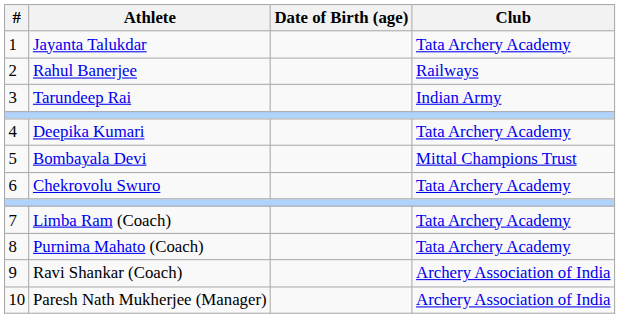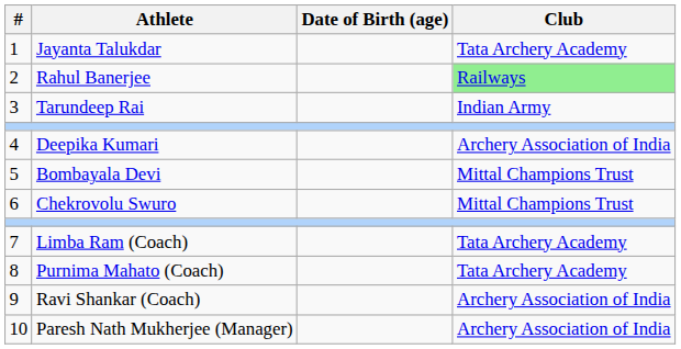 <table class="wikitable">
 <tr>
 <th>#</th>
 <th>Athlete</th>
 <th>Date of Birth (age)</th>
 <th>Club</th>
 </tr>
 <tr>
 <td>1</td>
 <td><a href='#'>Jayanta Talukdar</a></td>
 <td></td>
 <td><a href='#'>Tata Archery Academy</a></td>
 </tr>
 <tr>
 <td>2</td>
 <td><a href='#'>Rahul Banerjee</a></td>
 <td></td>
-<td><a href='#'>Railways</a></td>
+<td style="background: lightgreen;"><a href='#'>Railways</a></td>
 </tr>
 <tr>
 <td>3</td>
 <td><a href='#'>Tarundeep Rai</a></td>
 <td></td>
 <td><a href='#'>Indian Army</a></td>
 </tr>
 <tr ---->
 <td colspan="9" bgcolor="#B0D3FB" align="left" bgcolor="#DFEDFD"></td>
 </tr>
 <tr ---->
 <td>4</td>
 <td><a href='#'>Deepika Kumari</a></td>
 <td></td>
-<td><a href='#'>Tata Archery Academy</a></td>
+<td><a href='#'>Archery Association of India</a></td>
 </tr>
 <tr>
 <td>5</td>
 <td><a href='#'>Bombayala Devi</a></td>
 <td></td>
 <td><a href='#'>Mittal Champions Trust</a></td>
 </tr>
 <tr>
 <td>6</td>
 <td><a href='#'>Chekrovolu Swuro</a></td>
 <td></td>
-<td><a href='#'>Tata Archery Academy</a></td>
+<td><a href='#'>Mittal Champions Trust</a></td>
 </tr>
 <tr ---->
 <td colspan="9" bgcolor="#B0D3FB" align="left" bgcolor="#DFEDFD"></td>
 </tr>
 <tr ---->
 <td>7</td>
 <td><a href='#'>Limba Ram</a> (Coach)</td>
 <td></td>
 <td><a href='#'>Tata Archery Academy</a></td>
 </tr>
 <tr>
 <td>8</td>
 <td><a href='#'>Purnima Mahato</a> (Coach)</td>
 <td></td>
 <td><a href='#'>Tata Archery Academy</a></td>
 </tr>
 <tr>
 <td>9</td>
 <td>Ravi Shankar (Coach)</td>
 <td></td>
 <td><a href='#'>Archery Association of India</a></td>
 </tr>
 <tr>
 <td>10</td>
 <td>Paresh Nath Mukherjee (Manager)</td>
 <td></td>
 <td><a href='#'>Archery Association of India</a></td>
 </tr>
 </table>
